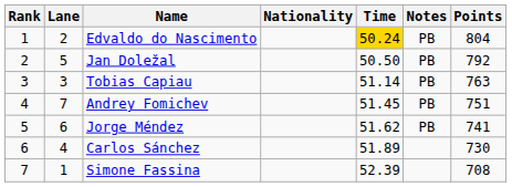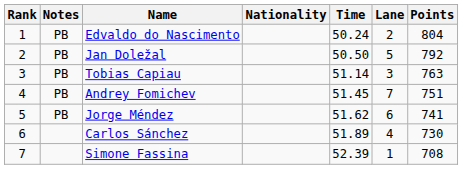 <table class="wikitable sortable" style="text-align:center">
 <tr>
 <th>Rank</th>
-<th>Lane</th>
+<th>Notes</th>
 <th>Name</th>
 <th>Nationality</th>
 <th>Time</th>
-<th>Notes</th>
+<th>Lane</th>
 <th>Points</th>
 </tr>
 <tr>
 <td>1</td>
-<td>2</td>
+<td>PB</td>
 <td align=left><a href='#'>Edvaldo do Nascimento</a></td>
 <td align=left></td>
-<td style="background: gold;">50.24</td>
-<td>PB</td>
+<td>50.24</td>
+<td>2</td>
 <td>804</td>
 </tr>
 <tr>
 <td>2</td>
-<td>5</td>
+<td>PB</td>
 <td align=left><a href='#'>Jan Doležal</a></td>
 <td align=left></td>
 <td>50.50</td>
-<td>PB</td>
+<td>5</td>
 <td>792</td>
 </tr>
 <tr>
 <td>3</td>
-<td>3</td>
+<td>PB</td>
 <td align=left><a href='#'>Tobias Capiau</a></td>
 <td align=left></td>
 <td>51.14</td>
-<td>PB</td>
+<td>3</td>
 <td>763</td>
 </tr>
 <tr>
 <td>4</td>
-<td>7</td>
+<td>PB</td>
 <td align=left><a href='#'>Andrey Fomichev</a></td>
 <td align=left></td>
 <td>51.45</td>
-<td>PB</td>
+<td>7</td>
 <td>751</td>
 </tr>
 <tr>
 <td>5</td>
-<td>6</td>
+<td>PB</td>
 <td align=left><a href='#'>Jorge Méndez</a></td>
 <td align=left></td>
 <td>51.62</td>
-<td>PB</td>
+<td>6</td>
 <td>741</td>
 </tr>
 <tr>
 <td>6</td>
-<td>4</td>
+<td></td>
 <td align=left><a href='#'>Carlos Sánchez</a></td>
 <td align=left></td>
 <td>51.89</td>
-<td></td>
+<td>4</td>
 <td>730</td>
 </tr>
 <tr>
 <td>7</td>
-<td>1</td>
+<td></td>
 <td align=left><a href='#'>Simone Fassina</a></td>
 <td align=left></td>
 <td>52.39</td>
-<td></td>
+<td>1</td>
 <td>708</td>
 </tr>
 </table>
